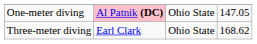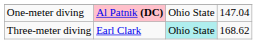 <table class="wikitable sortable" style="text-align:left">
 <tr>
 </tr>
 <tr>
 <td>One-meter diving</td>
 <td style="background: pink;"><a href='#'>Al Patnik</a> <strong>(DC)</strong></td>
 <td>Ohio State</td>
-<td>147.05</td>
+<td>147.04</td>
 </tr>
 <tr>
 <td>Three-meter diving</td>
 <td><a href='#'>Earl Clark</a></td>
-<td>Ohio State</td>
+<td style="background: paleturquoise;">Ohio State</td>
 <td>168.62</td>
 </tr>
 </table>
